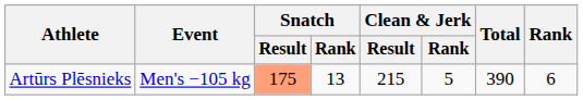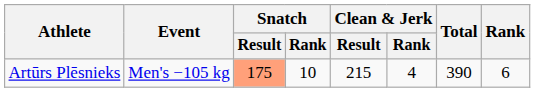 <table class="wikitable" style="font-size:90%">
 <tr>
 <th rowspan="2">Athlete</th>
 <th rowspan="2">Event</th>
 <th colspan="2">Snatch</th>
 <th colspan="2">Clean & Jerk</th>
 <th rowspan="2">Total</th>
 <th rowspan="2">Rank</th>
 </tr>
 <tr style="font-size:95%">
 <th>Result</th>
 <th>Rank</th>
 <th>Result</th>
 <th>Rank</th>
 </tr>
 <tr align=center>
 <td align=left><a href='#'>Artūrs Plēsnieks</a></td>
 <td align=left><a href='#'>Men's −105 kg</a></td>
 <td style="background: lightsalmon;">175</td>
-<td>13</td>
+<td>10</td>
 <td>215</td>
-<td>5</td>
+<td>4</td>
 <td>390</td>
 <td>6</td>
 </tr>
 </table>
